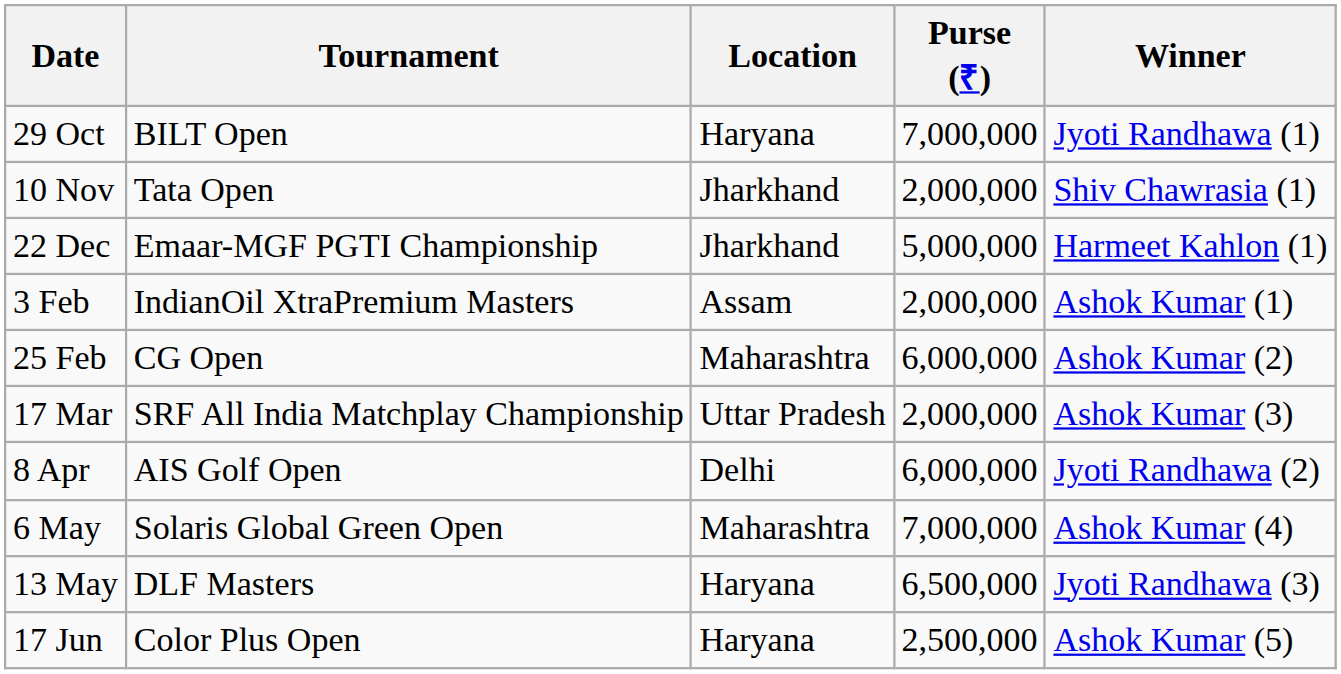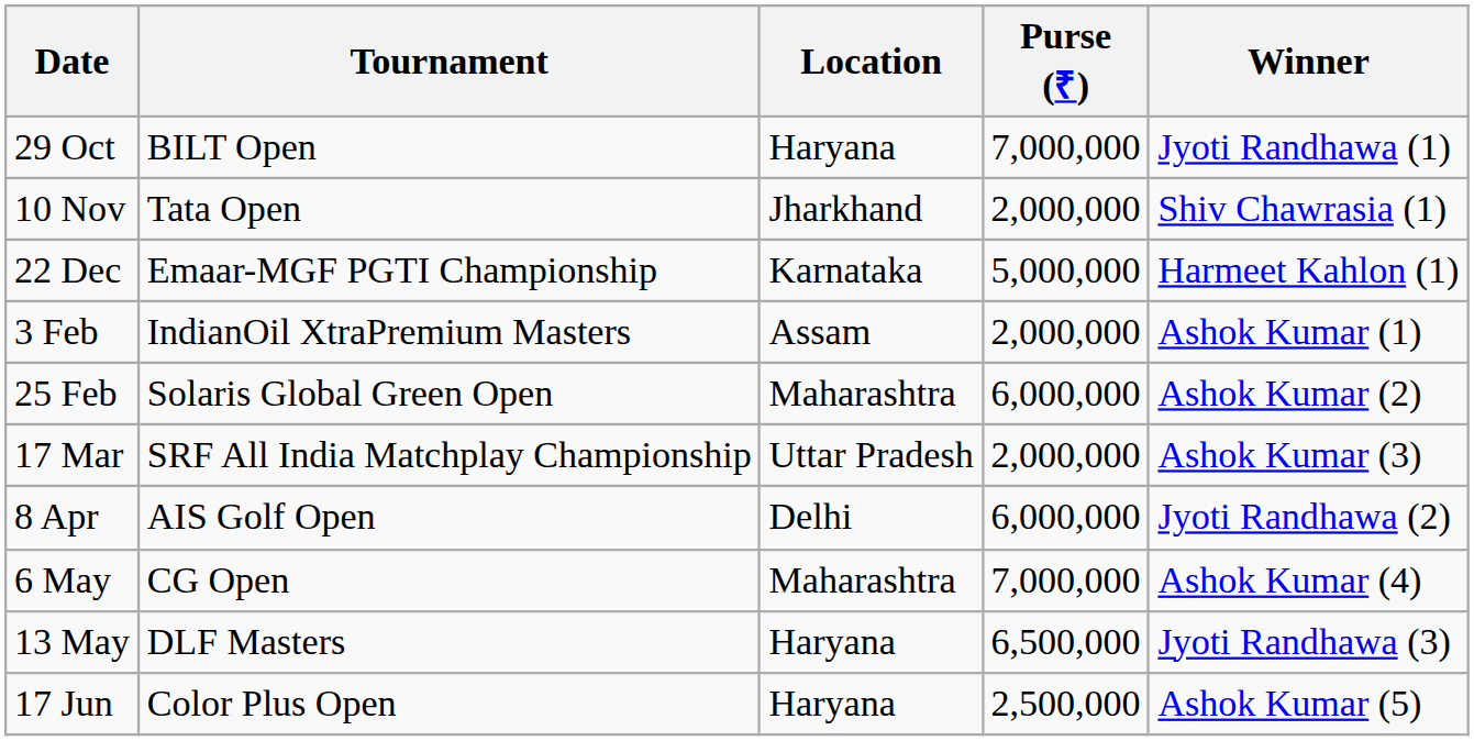 <table class="wikitable" style="font-size:95%">
 <tr>
 <th>Date</th>
 <th>Tournament</th>
 <th>Location</th>
 <th>Purse<br>(<a href='#'>₹</a>)</th>
 <th>Winner</th>
 </tr>
 <tr>
 <td>29 Oct</td>
 <td>BILT Open</td>
 <td>Haryana</td>
 <td align=right>7,000,000</td>
 <td> <a href='#'>Jyoti Randhawa</a> (1)</td>
 </tr>
 <tr>
 <td>10 Nov</td>
 <td>Tata Open</td>
 <td>Jharkhand</td>
 <td align=right>2,000,000</td>
 <td> <a href='#'>Shiv Chawrasia</a> (1)</td>
 </tr>
 <tr>
 <td>22 Dec</td>
 <td>Emaar-MGF PGTI Championship</td>
-<td>Jharkhand</td>
+<td>Karnataka</td>
 <td align=right>5,000,000</td>
 <td> <a href='#'>Harmeet Kahlon</a> (1)</td>
 </tr>
 <tr>
 <td>3 Feb</td>
 <td>IndianOil XtraPremium Masters</td>
 <td>Assam</td>
 <td align=right>2,000,000</td>
 <td> <a href='#'>Ashok Kumar</a> (1)</td>
 </tr>
 <tr>
 <td>25 Feb</td>
-<td>CG Open</td>
+<td>Solaris Global Green Open</td>
 <td>Maharashtra</td>
 <td align=right>6,000,000</td>
 <td> <a href='#'>Ashok Kumar</a> (2)</td>
 </tr>
 <tr>
 <td>17 Mar</td>
 <td>SRF All India Matchplay Championship</td>
 <td>Uttar Pradesh</td>
 <td align=right>2,000,000</td>
 <td> <a href='#'>Ashok Kumar</a> (3)</td>
 </tr>
 <tr>
 <td>8 Apr</td>
 <td>AIS Golf Open</td>
 <td>Delhi</td>
 <td align=right>6,000,000</td>
 <td> <a href='#'>Jyoti Randhawa</a> (2)</td>
 </tr>
 <tr>
 <td>6 May</td>
-<td>Solaris Global Green Open</td>
+<td>CG Open</td>
 <td>Maharashtra</td>
 <td align=right>7,000,000</td>
 <td> <a href='#'>Ashok Kumar</a> (4)</td>
 </tr>
 <tr>
 <td>13 May</td>
 <td>DLF Masters</td>
 <td>Haryana</td>
 <td align=right>6,500,000</td>
 <td> <a href='#'>Jyoti Randhawa</a> (3)</td>
 </tr>
 <tr>
 <td>17 Jun</td>
 <td>Color Plus Open</td>
 <td>Haryana</td>
 <td align=right>2,500,000</td>
 <td> <a href='#'>Ashok Kumar</a> (5)</td>
 </tr>
 </table>
